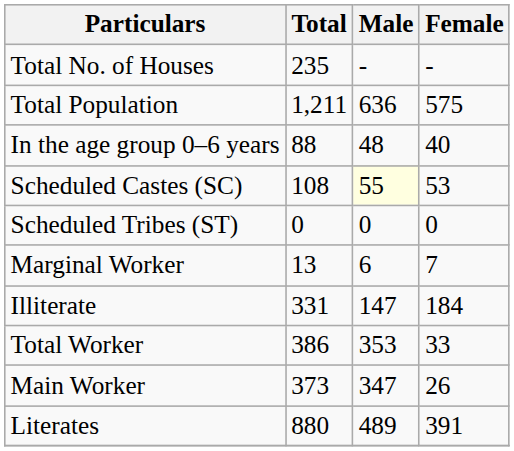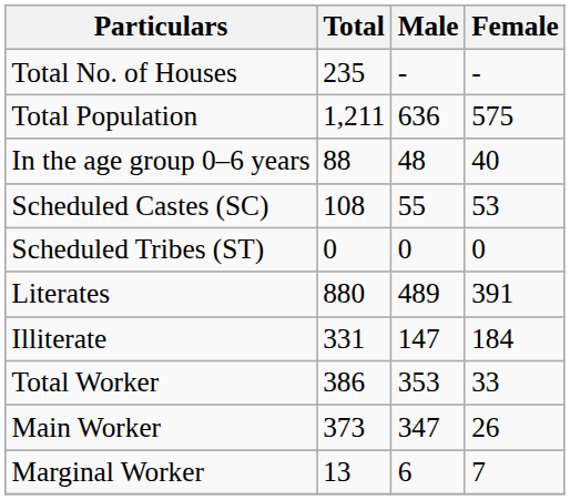 <table class="wikitable sortable">
 <tr>
 <th>Particulars</th>
 <th>Total</th>
 <th>Male</th>
 <th>Female</th>
 </tr>
 <tr>
 <td>Total No. of Houses</td>
 <td>235</td>
 <td>-</td>
 <td>-</td>
 </tr>
 <tr>
 <td>Total Population</td>
 <td>1,211</td>
 <td>636</td>
 <td>575</td>
 </tr>
 <tr>
 <td>In the age group 0–6 years</td>
 <td>88</td>
 <td>48</td>
 <td>40</td>
 </tr>
 <tr>
 <td>Scheduled Castes (SC)</td>
 <td>108</td>
-<td style="background: lightyellow;">55</td>
+<td>55</td>
 <td>53</td>
 </tr>
 <tr>
 <td>Scheduled Tribes (ST)</td>
 <td>0</td>
 <td>0</td>
 <td>0</td>
 </tr>
 <tr>
-<td>Marginal Worker</td>
-<td>13</td>
-<td>6</td>
-<td>7</td>
+<td>Literates</td>
+<td>880</td>
+<td>489</td>
+<td>391</td>
 </tr>
 <tr>
 <td>Illiterate</td>
 <td>331</td>
 <td>147</td>
 <td>184</td>
 </tr>
 <tr>
 <td>Total Worker</td>
 <td>386</td>
 <td>353</td>
 <td>33</td>
 </tr>
 <tr>
 <td>Main Worker</td>
 <td>373</td>
 <td>347</td>
 <td>26</td>
 </tr>
 <tr>
-<td>Literates</td>
-<td>880</td>
-<td>489</td>
-<td>391</td>
+<td>Marginal Worker</td>
+<td>13</td>
+<td>6</td>
+<td>7</td>
 </tr>
 <tr>
 </tr>
 </table>
